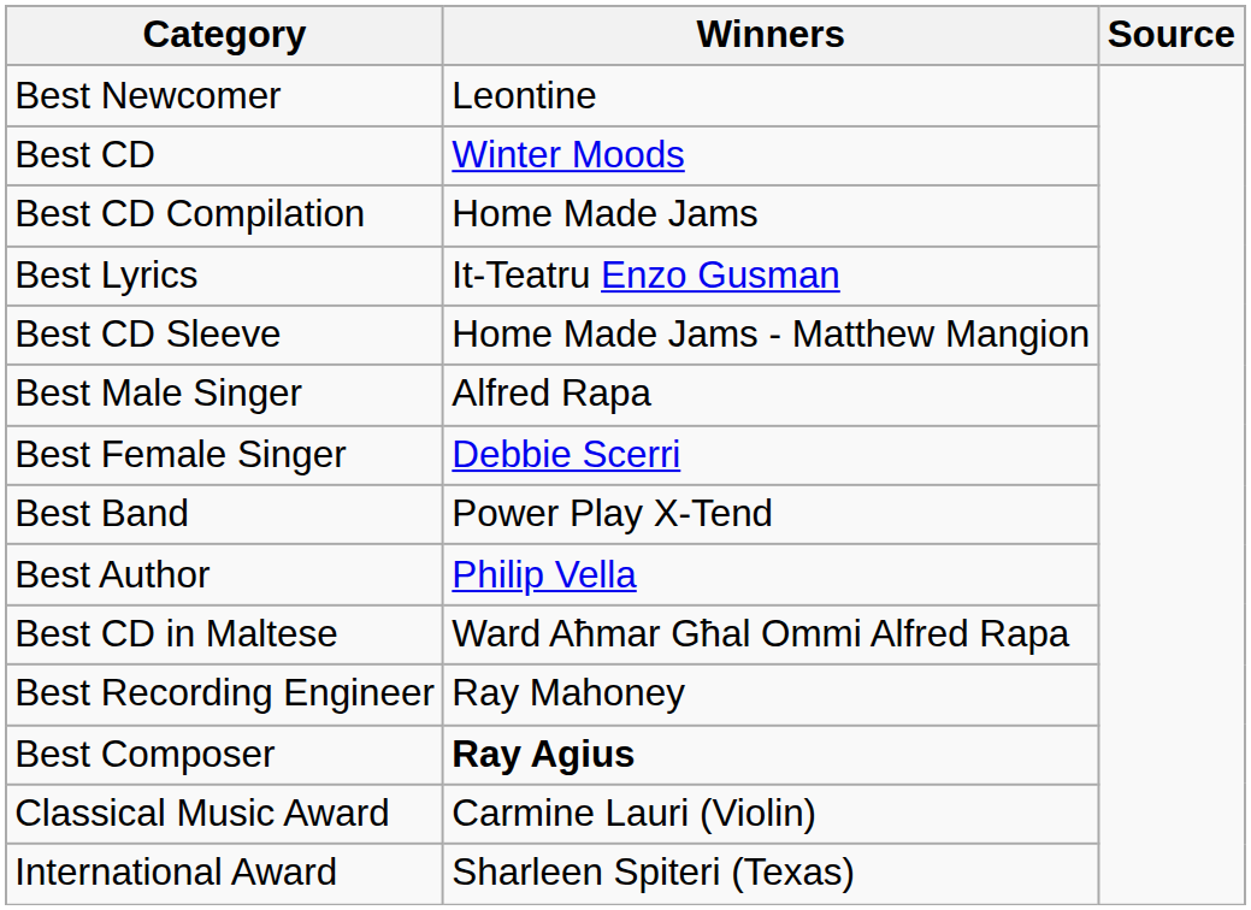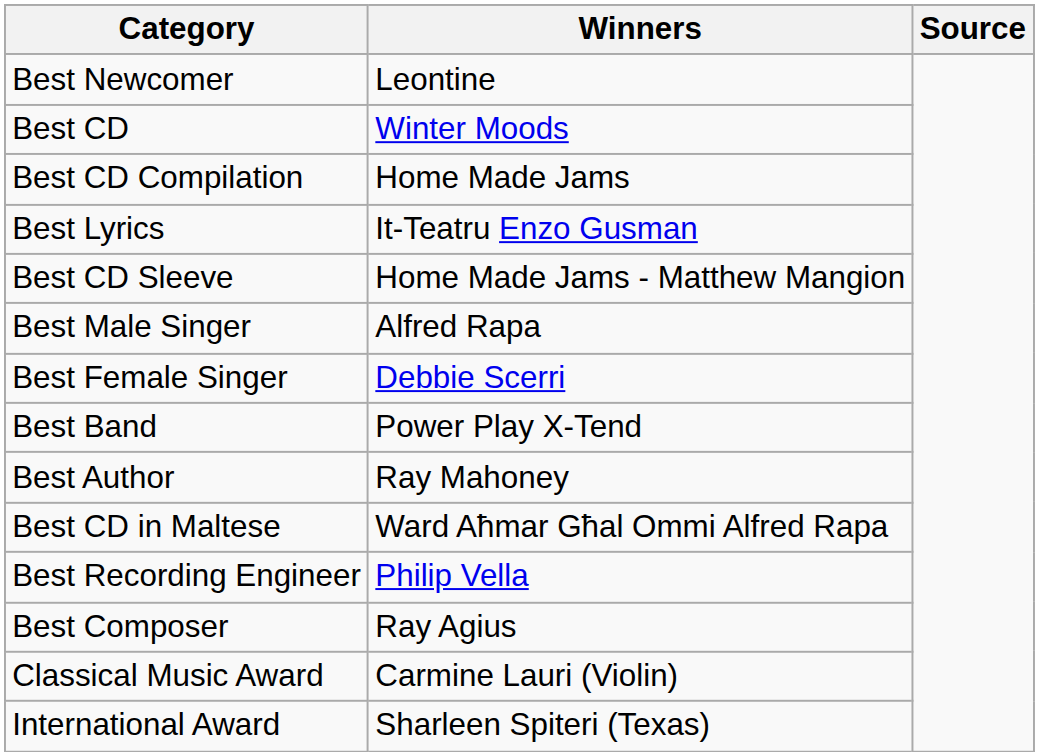 <table class="wikitable">
 <tr>
 <th>Category</th>
 <th>Winners</th>
 <th>Source</th>
 </tr>
 <tr>
 <td>Best Newcomer</td>
 <td>Leontine</td>
 <td rowspan="14"></td>
 </tr>
 <tr>
 <td>Best CD</td>
 <td><a href='#'>Winter Moods</a></td>
 </tr>
 <tr>
 <td>Best CD Compilation</td>
 <td>Home Made Jams</td>
 </tr>
 <tr>
 <td>Best Lyrics</td>
 <td>It-Teatru  <a href='#'>Enzo Gusman</a></td>
 </tr>
 <tr>
 <td>Best CD Sleeve</td>
 <td>Home Made Jams - Matthew Mangion</td>
 </tr>
 <tr>
 <td>Best Male Singer</td>
 <td>Alfred Rapa</td>
 </tr>
 <tr>
 <td>Best Female Singer</td>
 <td><a href='#'>Debbie Scerri</a></td>
 </tr>
 <tr>
 <td>Best Band</td>
 <td>Power Play  X-Tend</td>
 </tr>
 <tr>
 <td>Best Author</td>
-<td><a href='#'>Philip Vella</a></td>
+<td>Ray Mahoney</td>
 </tr>
 <tr>
 <td>Best CD in Maltese</td>
 <td>Ward Aħmar Għal Ommi  Alfred Rapa</td>
 </tr>
 <tr>
 <td>Best Recording Engineer</td>
-<td>Ray Mahoney</td>
+<td><a href='#'>Philip Vella</a></td>
 </tr>
 <tr>
 <td>Best Composer</td>
-<td><strong>Ray Agius</strong></td>
+<td>Ray Agius</td>
 </tr>
 <tr>
 <td>Classical Music Award</td>
 <td>Carmine Lauri (Violin)</td>
 </tr>
 <tr>
 <td>International Award</td>
 <td>Sharleen Spiteri (Texas)</td>
 </tr>
 </table>
